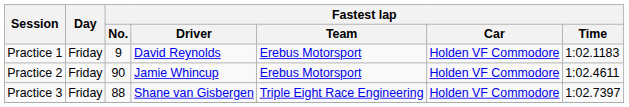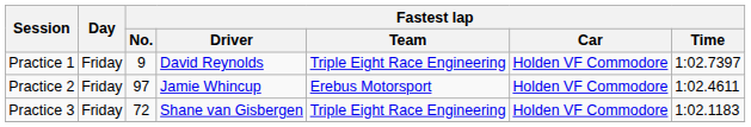 <table class="wikitable" style="font-size: 90%">
 <tr>
 <th rowspan="2">Session</th>
 <th rowspan="2">Day</th>
 <th colspan="5">Fastest lap</th>
 </tr>
 <tr>
 <th>No.</th>
 <th>Driver</th>
 <th>Team</th>
 <th>Car</th>
 <th>Time</th>
 </tr>
 <tr>
 <td>Practice 1</td>
 <td>Friday</td>
 <td align="center">9</td>
 <td> <a href='#'>David Reynolds</a></td>
-<td><a href='#'>Erebus Motorsport</a></td>
+<td><a href='#'>Triple Eight Race Engineering</a></td>
 <td><a href='#'>Holden VF Commodore</a></td>
-<td>1:02.1183</td>
+<td>1:02.7397</td>
 </tr>
 <tr>
 <td>Practice 2</td>
 <td>Friday</td>
-<td align="center">90</td>
+<td align="center">97</td>
 <td> <a href='#'>Jamie Whincup</a></td>
 <td><a href='#'>Erebus Motorsport</a></td>
 <td><a href='#'>Holden VF Commodore</a></td>
 <td>1:02.4611</td>
 </tr>
 <tr>
 <td>Practice 3</td>
 <td>Friday</td>
-<td align="center">88</td>
+<td align="center">72</td>
 <td> <a href='#'>Shane van Gisbergen</a></td>
 <td><a href='#'>Triple Eight Race Engineering</a></td>
 <td><a href='#'>Holden VF Commodore</a></td>
-<td>1:02.7397</td>
+<td>1:02.1183</td>
 </tr>
 <tr>
 </tr>
 </table>
